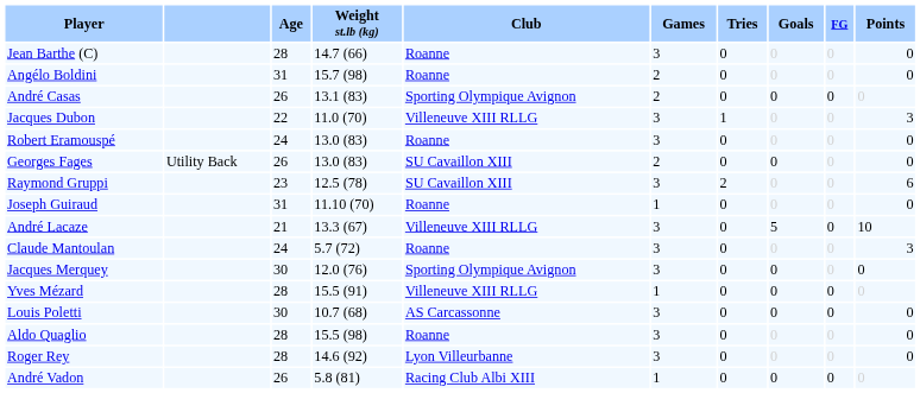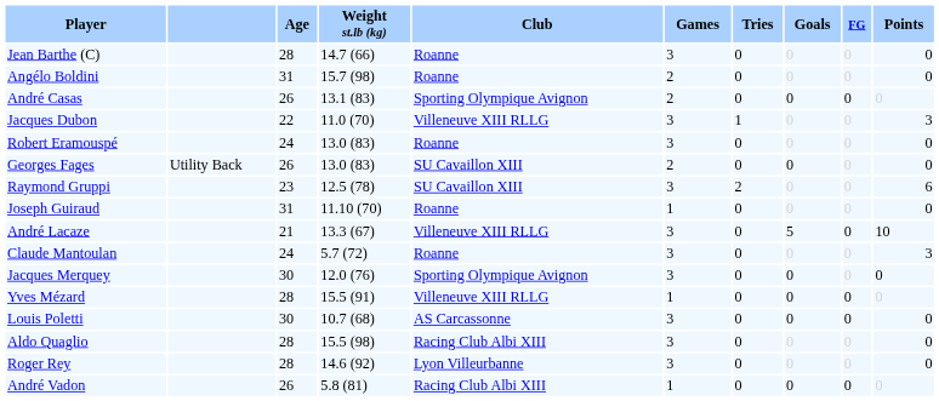 <table class="sortable" border="0" cellspacing="2" cellpadding="2" style="width:80%;" style="text-align:center;">
 <tr style="background:#AAD0FF">
 <th>Player</th>
 <th></th>
 <th>Age</th>
 <th>Weight<br><small><em>st.lb (kg)</em></small></th>
 <th>Club</th>
 <th>Games</th>
 <th>Tries</th>
 <th>Goals</th>
 <th><small><a href='#'>FG</a></small></th>
 <th>Points</th>
 </tr>
 <tr bgcolor="#F0F8FF">
 <td align="left"><a href='#'>Jean Barthe</a> (C)</td>
 <td></td>
 <td>28</td>
 <td>14.7 (66)</td>
 <td align="left"> <a href='#'>Roanne</a></td>
 <td>3</td>
 <td>0</td>
 <td style="color:lightgray">0</td>
 <td style="color:lightgray">0</td>
 <td align="right">0</td>
 </tr>
 <tr bgcolor="#F0F8FF">
 <td align="left"><a href='#'>Angélo Boldini</a></td>
 <td></td>
 <td>31</td>
 <td>15.7 (98)</td>
 <td align="left"> <a href='#'>Roanne</a></td>
 <td>2</td>
 <td>0</td>
 <td style="color:lightgray">0</td>
 <td style="color:lightgray">0</td>
 <td align="right">0</td>
 </tr>
 <tr bgcolor="#F0F8FF">
 <td align="left"><a href='#'>André Casas</a></td>
 <td></td>
 <td>26</td>
 <td>13.1 (83)</td>
 <td align="left"> <a href='#'>Sporting Olympique Avignon</a></td>
 <td>2</td>
 <td>0</td>
 <td>0</td>
 <td>0</td>
 <td style="color:lightgray">0</td>
 </tr>
 <tr bgcolor="#F0F8FF">
 <td align="left"><a href='#'>Jacques Dubon</a></td>
 <td></td>
 <td>22</td>
 <td>11.0 (70)</td>
 <td align="left"> <a href='#'>Villeneuve XIII RLLG</a></td>
 <td>3</td>
 <td>1</td>
 <td style="color:lightgray">0</td>
 <td style="color:lightgray">0</td>
 <td align="right">3</td>
 </tr>
 <tr bgcolor="#F0F8FF">
 <td align="left"><a href='#'>Robert Eramouspé</a></td>
 <td></td>
 <td>24</td>
 <td>13.0 (83)</td>
 <td align="left"> <a href='#'>Roanne</a></td>
 <td>3</td>
 <td>0</td>
 <td style="color:lightgray">0</td>
 <td style="color:lightgray">0</td>
 <td align="right">0</td>
 </tr>
 <tr bgcolor="#F0F8FF">
 <td align="left"><a href='#'>Georges Fages</a></td>
 <td>Utility Back</td>
 <td>26</td>
 <td>13.0 (83)</td>
 <td align="left"> <a href='#'>SU Cavaillon XIII</a></td>
 <td>2</td>
 <td>0</td>
 <td>0</td>
 <td style="color:lightgray">0</td>
 <td align="right">0</td>
 </tr>
 <tr bgcolor="#F0F8FF">
 <td align="left"><a href='#'>Raymond Gruppi</a></td>
 <td></td>
 <td>23</td>
 <td>12.5 (78)</td>
 <td align="left"> <a href='#'>SU Cavaillon XIII</a></td>
 <td>3</td>
 <td>2</td>
 <td style="color:lightgray">0</td>
 <td style="color:lightgray">0</td>
 <td align="right">6</td>
 </tr>
 <tr bgcolor="#F0F8FF">
 <td align="left"><a href='#'>Joseph Guiraud</a></td>
 <td></td>
 <td>31</td>
 <td>11.10 (70)</td>
 <td align="left"> <a href='#'>Roanne</a></td>
 <td>1</td>
 <td>0</td>
 <td style="color:lightgray">0</td>
 <td style="color:lightgray">0</td>
 <td align="right">0</td>
 </tr>
 <tr bgcolor="#F0F8FF">
 <td align="left"><a href='#'>André Lacaze</a></td>
 <td></td>
 <td>21</td>
 <td>13.3 (67)</td>
 <td align="left"> <a href='#'>Villeneuve XIII RLLG</a></td>
 <td>3</td>
 <td>0</td>
 <td>5</td>
 <td>0</td>
 <td>10</td>
 </tr>
 <tr bgcolor="#F0F8FF">
 <td align="left"><a href='#'>Claude Mantoulan</a></td>
 <td></td>
 <td>24</td>
 <td>5.7 (72)</td>
 <td align="left"> <a href='#'>Roanne</a></td>
 <td>3</td>
 <td>0</td>
 <td style="color:lightgray">0</td>
 <td style="color:lightgray">0</td>
 <td align="right">3</td>
 </tr>
 <tr bgcolor="#F0F8FF">
 <td align="left"><a href='#'>Jacques Merquey</a></td>
 <td></td>
 <td>30</td>
 <td>12.0 (76)</td>
 <td align="left"> <a href='#'>Sporting Olympique Avignon</a></td>
 <td>3</td>
 <td>0</td>
 <td>0</td>
 <td style="color:lightgray">0</td>
 <td>0</td>
 </tr>
 <tr bgcolor="#F0F8FF">
 <td align="left"><a href='#'>Yves Mézard</a></td>
 <td></td>
 <td>28</td>
 <td>15.5 (91)</td>
 <td align="left"> <a href='#'>Villeneuve XIII RLLG</a></td>
 <td>1</td>
 <td>0</td>
 <td>0</td>
 <td>0</td>
 <td style="color:lightgray">0</td>
 </tr>
 <tr bgcolor="#F0F8FF">
 <td align="left"><a href='#'>Louis Poletti</a></td>
 <td></td>
 <td>30</td>
 <td>10.7 (68)</td>
 <td align="left"> <a href='#'>AS Carcassonne</a></td>
 <td>3</td>
 <td>0</td>
 <td>0</td>
 <td>0</td>
 <td align="right">0</td>
 </tr>
 <tr bgcolor="#F0F8FF">
 <td align="left"><a href='#'>Aldo Quaglio</a></td>
 <td></td>
 <td>28</td>
 <td>15.5 (98)</td>
-<td align="left"> <a href='#'>Roanne</a></td>
+<td align="left"> <a href='#'>Racing Club Albi XIII</a></td>
 <td>3</td>
 <td>0</td>
 <td style="color:lightgray">0</td>
 <td style="color:lightgray">0</td>
 <td align="right">0</td>
 </tr>
 <tr bgcolor="#F0F8FF">
 <td align="left"><a href='#'>Roger Rey</a></td>
 <td></td>
 <td>28</td>
 <td>14.6 (92)</td>
 <td align="left"> <a href='#'>Lyon Villeurbanne</a></td>
 <td>3</td>
 <td>0</td>
 <td style="color:lightgray">0</td>
 <td style="color:lightgray">0</td>
 <td align="right">0</td>
 </tr>
 <tr bgcolor="#F0F8FF">
 <td align="left"><a href='#'>André Vadon</a></td>
 <td></td>
 <td>26</td>
 <td>5.8 (81)</td>
 <td align="left"> <a href='#'>Racing Club Albi XIII</a></td>
 <td>1</td>
 <td>0</td>
 <td>0</td>
 <td>0</td>
 <td style="color:lightgray">0</td>
 </tr>
 </table>
